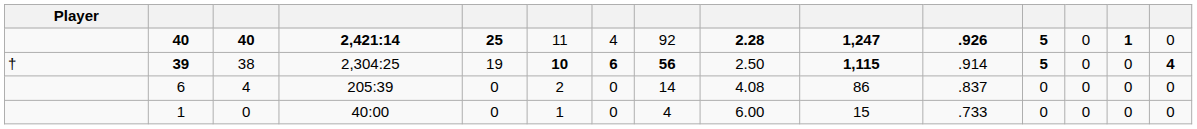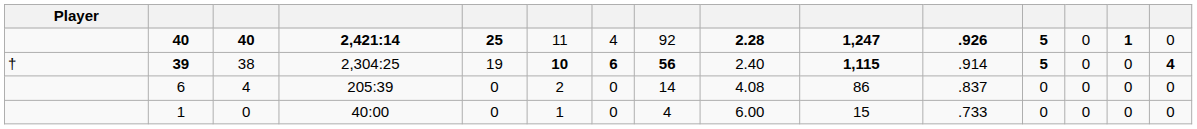 <table class="wikitable sortable" style="width:100%; text-align:center;">
 <tr style="background:#ddd;">
 <th>Player</th>
 <th></th>
 <th></th>
 <th></th>
 <th></th>
 <th></th>
 <th></th>
 <th></th>
 <th></th>
 <th></th>
 <th></th>
 <th></th>
 <th></th>
 <th></th>
 <th></th>
 </tr>
 <tr>
 <td style="text-align:left;"></td>
 <td><strong>40</strong></td>
 <td><strong>40</strong></td>
 <td><strong>2,421:14</strong></td>
 <td><strong>25</strong></td>
 <td>11</td>
 <td>4</td>
 <td>92</td>
 <td><strong>2.28</strong></td>
 <td><strong>1,247</strong></td>
 <td><strong>.926</strong></td>
 <td><strong>5</strong></td>
 <td>0</td>
 <td><strong>1</strong></td>
 <td>0</td>
 </tr>
 <tr>
 <td style="text-align:left;">†</td>
 <td><strong>39</strong></td>
 <td>38</td>
 <td>2,304:25</td>
 <td>19</td>
 <td><strong>10</strong></td>
 <td><strong>6</strong></td>
 <td><strong>56</strong></td>
-<td>2.50</td>
+<td>2.40</td>
 <td><strong>1,115</strong></td>
 <td>.914</td>
 <td><strong>5</strong></td>
 <td>0</td>
 <td>0</td>
 <td><strong>4</strong></td>
 </tr>
 <tr>
 <td style="text-align:left;"></td>
 <td>6</td>
 <td>4</td>
 <td>205:39</td>
 <td>0</td>
 <td>2</td>
 <td>0</td>
 <td>14</td>
 <td>4.08</td>
 <td>86</td>
 <td>.837</td>
 <td>0</td>
 <td>0</td>
 <td>0</td>
 <td>0</td>
 </tr>
 <tr>
 <td style="text-align:left;"></td>
 <td>1</td>
 <td>0</td>
 <td>40:00</td>
 <td>0</td>
 <td>1</td>
 <td>0</td>
 <td>4</td>
 <td>6.00</td>
 <td>15</td>
 <td>.733</td>
 <td>0</td>
 <td>0</td>
 <td>0</td>
 <td>0</td>
 </tr>
 </table>
